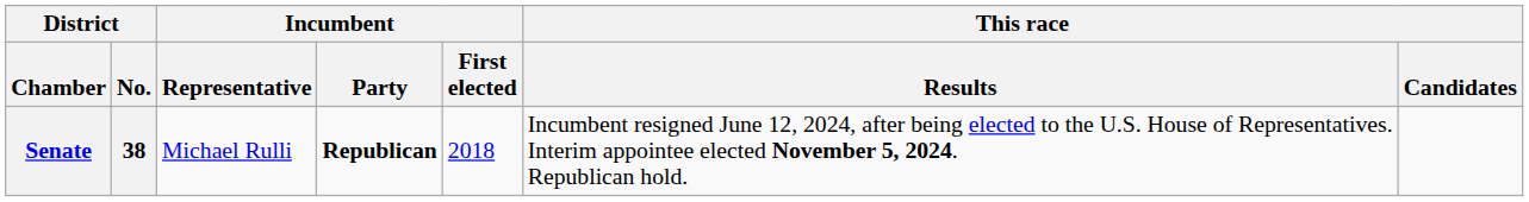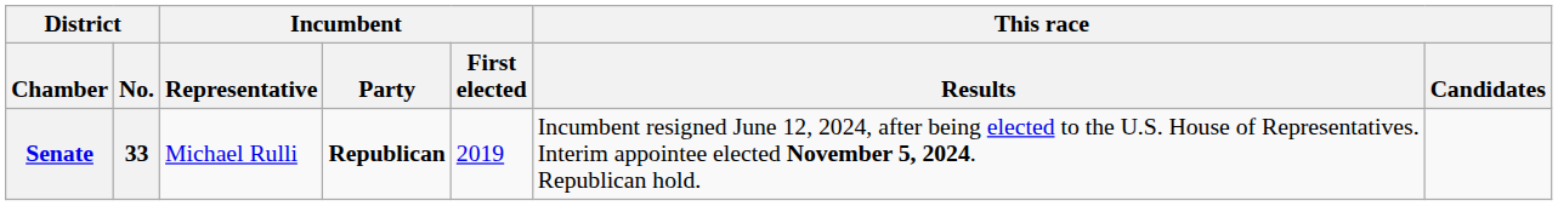 <table class="wikitable sortable">
 <tr valign=bottom>
 <th colspan="2">District</th>
 <th colspan="3">Incumbent</th>
 <th colspan="2">This race</th>
 </tr>
 <tr valign=bottom>
 <th>Chamber</th>
 <th>No.</th>
 <th>Representative</th>
 <th>Party</th>
 <th>First<br>elected</th>
 <th>Results</th>
 <th>Candidates</th>
 </tr>
 <tr>
 <th><a href='#'>Senate</a></th>
-<th>38</th>
+<th>33</th>
 <td><a href='#'>Michael Rulli</a></td>
 <td><strong>Republican</strong></td>
-<td><a href='#'>2018</a></td>
+<td><a href='#'>2019</a></td>
 <td>Incumbent resigned June 12, 2024, after being <a href='#'>elected</a> to the U.S. House of Representatives.<br>Interim appointee elected <strong>November 5, 2024</strong>.<br> Republican hold.</td>
 <td nowrap></td>
 </tr>
 </table>
